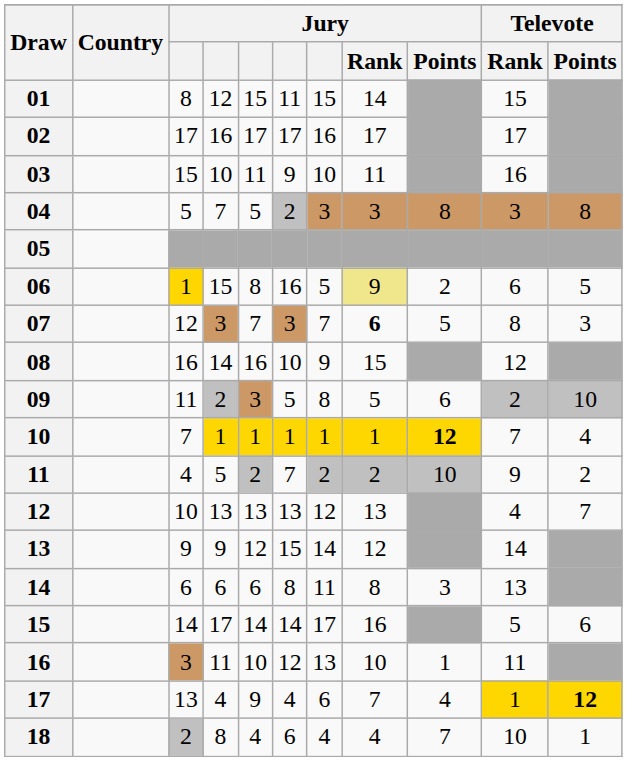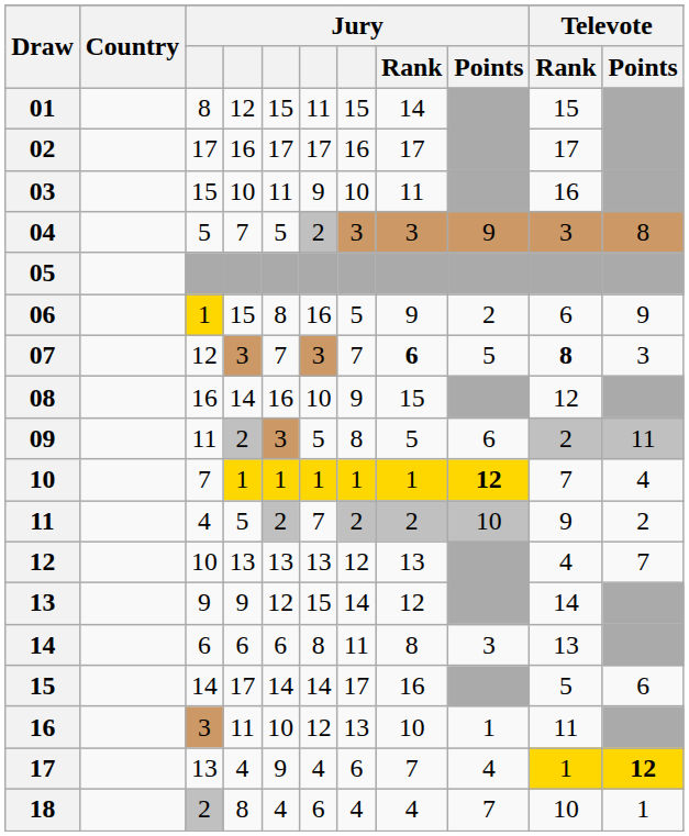 <table class="sortable wikitable collapsible plainrowheaders" style="text-align:center;">
 <tr>
 </tr>
 <tr>
 <th scope="col" rowspan="2">Draw</th>
 <th scope="col" rowspan="2">Country</th>
 <th scope="col" colspan="7">Jury</th>
 <th scope="col" colspan="2">Televote</th>
 </tr>
 <tr>
 <th scope="col"><small></small></th>
 <th scope="col"><small></small></th>
 <th scope="col"><small></small></th>
 <th scope="col"><small></small></th>
 <th scope="col"><small></small></th>
 <th scope="col">Rank</th>
 <th scope="col">Points</th>
 <th scope="col">Rank</th>
 <th scope="col">Points</th>
 </tr>
 <tr>
 <th scope="row" style="text-align:center;">01</th>
 <td style="text-align:left;"></td>
 <td>8</td>
 <td>12</td>
 <td>15</td>
 <td>11</td>
 <td>15</td>
 <td>14</td>
 <td style="background:#AAAAAA;"></td>
 <td>15</td>
 <td style="background:#AAAAAA;"></td>
 </tr>
 <tr>
 <th scope="row" style="text-align:center;">02</th>
 <td style="text-align:left;"></td>
 <td>17</td>
 <td>16</td>
 <td>17</td>
 <td>17</td>
 <td>16</td>
 <td>17</td>
 <td style="background:#AAAAAA;"></td>
 <td>17</td>
 <td style="background:#AAAAAA;"></td>
 </tr>
 <tr>
 <th scope="row" style="text-align:center;">03</th>
 <td style="text-align:left;"></td>
 <td>15</td>
 <td>10</td>
 <td>11</td>
 <td>9</td>
 <td>10</td>
 <td>11</td>
 <td style="background:#AAAAAA;"></td>
 <td>16</td>
 <td style="background:#AAAAAA;"></td>
 </tr>
 <tr>
 <th scope="row" style="text-align:center;">04</th>
 <td style="text-align:left;"></td>
 <td>5</td>
 <td>7</td>
 <td>5</td>
 <td style="background:silver;">2</td>
 <td style="background:#CC9966;">3</td>
 <td style="background:#CC9966;">3</td>
-<td style="background:#CC9966;">8</td>
+<td style="background:#CC9966;">9</td>
 <td style="background:#CC9966;">3</td>
 <td style="background:#CC9966;">8</td>
 </tr>
 <tr class="sortbottom">
 <th scope="row" style="text-align:center;">05</th>
 <td style="text-align:left;"></td>
 <td style="background:#AAAAAA;"></td>
 <td style="background:#AAAAAA;"></td>
 <td style="background:#AAAAAA;"></td>
 <td style="background:#AAAAAA;"></td>
 <td style="background:#AAAAAA;"></td>
 <td style="background:#AAAAAA;"></td>
 <td style="background:#AAAAAA;"></td>
 <td style="background:#AAAAAA;"></td>
 <td style="background:#AAAAAA;"></td>
 </tr>
 <tr>
 <th scope="row" style="text-align:center;">06</th>
 <td style="text-align:left;"></td>
 <td style="background:gold;">1</td>
 <td>15</td>
 <td>8</td>
 <td>16</td>
 <td>5</td>
-<td style="background: khaki;">9</td>
+<td>9</td>
 <td>2</td>
 <td>6</td>
-<td>5</td>
+<td>9</td>
 </tr>
 <tr>
 <th scope="row" style="text-align:center;">07</th>
 <td style="text-align:left;"></td>
 <td>12</td>
 <td style="background:#CC9966;">3</td>
 <td>7</td>
 <td style="background:#CC9966;">3</td>
 <td>7</td>
 <td><strong>6</strong></td>
 <td>5</td>
-<td>8</td>
+<td><strong>8</strong></td>
 <td>3</td>
 </tr>
 <tr>
 <th scope="row" style="text-align:center;">08</th>
 <td style="text-align:left;"></td>
 <td>16</td>
 <td>14</td>
 <td>16</td>
 <td>10</td>
 <td>9</td>
 <td>15</td>
 <td style="background:#AAAAAA;"></td>
 <td>12</td>
 <td style="background:#AAAAAA;"></td>
 </tr>
 <tr>
 <th scope="row" style="text-align:center;">09</th>
 <td style="text-align:left;"></td>
 <td>11</td>
 <td style="background:silver;">2</td>
 <td style="background:#CC9966;">3</td>
 <td>5</td>
 <td>8</td>
 <td>5</td>
 <td>6</td>
 <td style="background:silver;">2</td>
-<td style="background:silver;">10</td>
+<td style="background:silver;">11</td>
 </tr>
 <tr>
 <th scope="row" style="text-align:center;">10</th>
 <td style="text-align:left;"></td>
 <td>7</td>
 <td style="background:gold;">1</td>
 <td style="background:gold;">1</td>
 <td style="background:gold;">1</td>
 <td style="background:gold;">1</td>
 <td style="background:gold;">1</td>
 <td style="background:gold;"><strong>12</strong></td>
 <td>7</td>
 <td>4</td>
 </tr>
 <tr>
 <th scope="row" style="text-align:center;">11</th>
 <td style="text-align:left;"></td>
 <td>4</td>
 <td>5</td>
 <td style="background:silver;">2</td>
 <td>7</td>
 <td style="background:silver;">2</td>
 <td style="background:silver;">2</td>
 <td style="background:silver;">10</td>
 <td>9</td>
 <td>2</td>
 </tr>
 <tr>
 <th scope="row" style="text-align:center;">12</th>
 <td style="text-align:left;"></td>
 <td>10</td>
 <td>13</td>
 <td>13</td>
 <td>13</td>
 <td>12</td>
 <td>13</td>
 <td style="background:#AAAAAA;"></td>
 <td>4</td>
 <td>7</td>
 </tr>
 <tr>
 <th scope="row" style="text-align:center;">13</th>
 <td style="text-align:left;"></td>
 <td>9</td>
 <td>9</td>
 <td>12</td>
 <td>15</td>
 <td>14</td>
 <td>12</td>
 <td style="background:#AAAAAA;"></td>
 <td>14</td>
 <td style="background:#AAAAAA;"></td>
 </tr>
 <tr>
 <th scope="row" style="text-align:center;">14</th>
 <td style="text-align:left;"></td>
 <td>6</td>
 <td>6</td>
 <td>6</td>
 <td>8</td>
 <td>11</td>
 <td>8</td>
 <td>3</td>
 <td>13</td>
 <td style="background:#AAAAAA;"></td>
 </tr>
 <tr>
 <th scope="row" style="text-align:center;">15</th>
 <td style="text-align:left;"></td>
 <td>14</td>
 <td>17</td>
 <td>14</td>
 <td>14</td>
 <td>17</td>
 <td>16</td>
 <td style="background:#AAAAAA;"></td>
 <td>5</td>
 <td>6</td>
 </tr>
 <tr>
 <th scope="row" style="text-align:center;">16</th>
 <td style="text-align:left;"></td>
 <td style="background:#CC9966;">3</td>
 <td>11</td>
 <td>10</td>
 <td>12</td>
 <td>13</td>
 <td>10</td>
 <td>1</td>
 <td>11</td>
 <td style="background:#AAAAAA;"></td>
 </tr>
 <tr>
 <th scope="row" style="text-align:center;">17</th>
 <td style="text-align:left;"></td>
 <td>13</td>
 <td>4</td>
 <td>9</td>
 <td>4</td>
 <td>6</td>
 <td>7</td>
 <td>4</td>
 <td style="background:gold;">1</td>
 <td style="background:gold;"><strong>12</strong></td>
 </tr>
 <tr>
 <th scope="row" style="text-align:center;">18</th>
 <td style="text-align:left;"></td>
 <td style="background:silver;">2</td>
 <td>8</td>
 <td>4</td>
 <td>6</td>
 <td>4</td>
 <td>4</td>
 <td>7</td>
 <td>10</td>
 <td>1</td>
 </tr>
 </table>
